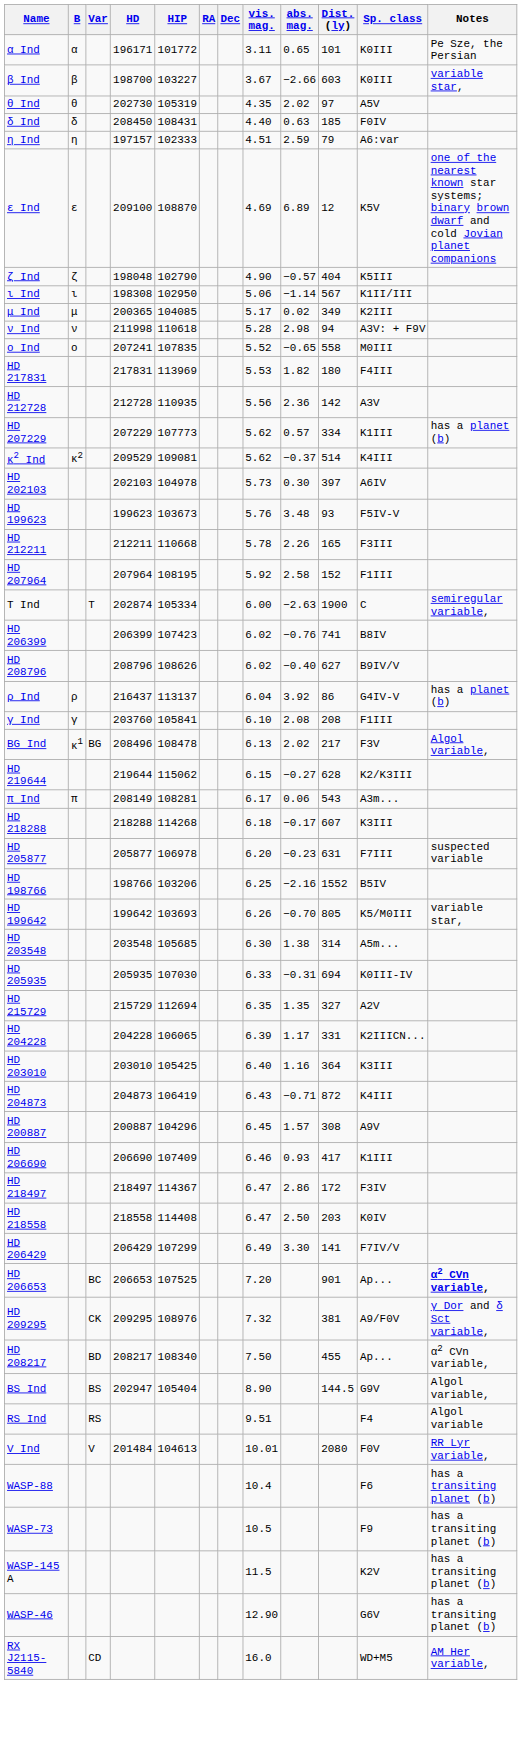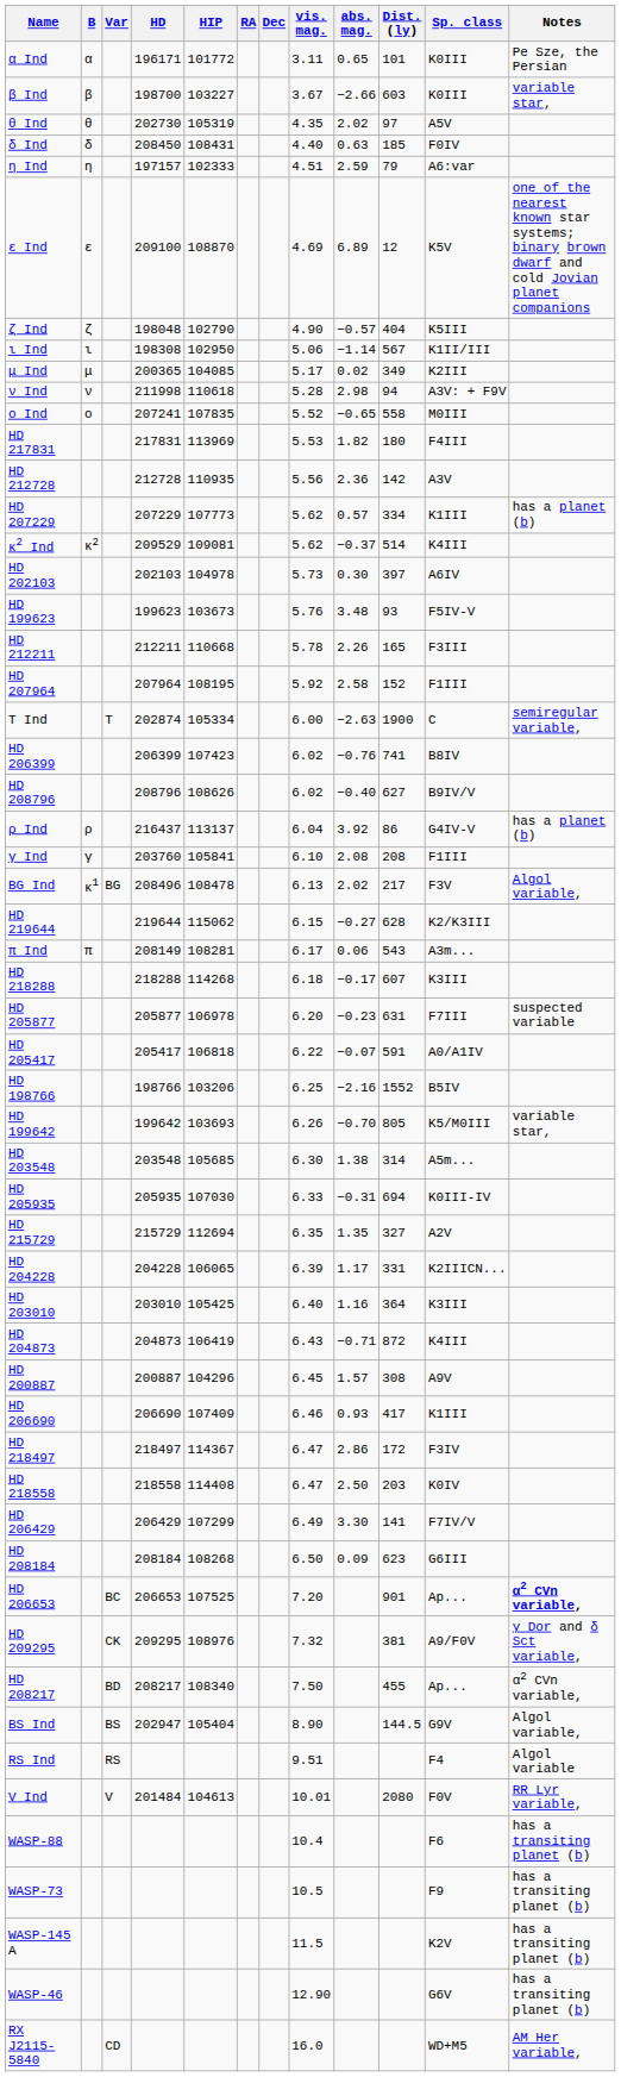 <table class="wikitable sortable sticky-header">
 <tr>
 <th width="70"><a href='#'>Name</a></th>
 <th><a href='#'>B</a></th>
 <th><a href='#'>Var</a></th>
 <th><a href='#'>HD</a></th>
 <th><a href='#'>HIP</a></th>
 <th><a href='#'>RA</a></th>
 <th><a href='#'>Dec</a></th>
 <th><a href='#'>vis.<br>mag.</a></th>
 <th><a href='#'>abs.<br>mag.</a></th>
 <th><a href='#'>Dist.</a> (<a href='#'>ly</a>)</th>
 <th><a href='#'>Sp. class</a></th>
 <th>Notes</th>
 </tr>
 <tr>
 <td><a href='#'>α Ind</a></td>
 <td>α</td>
 <td></td>
 <td>196171</td>
 <td>101772</td>
 <td></td>
 <td></td>
 <td>3.11</td>
 <td>0.65</td>
 <td>101</td>
 <td>K0III</td>
 <td style="text-align:left;">Pe Sze, the Persian</td>
 </tr>
 <tr>
 <td><a href='#'>β Ind</a></td>
 <td>β</td>
 <td></td>
 <td>198700</td>
 <td>103227</td>
 <td></td>
 <td></td>
 <td>3.67</td>
 <td>−2.66</td>
 <td>603</td>
 <td>K0III</td>
 <td><a href='#'>variable star</a>, </td>
 </tr>
 <tr>
 <td><a href='#'>θ Ind</a></td>
 <td>θ</td>
 <td></td>
 <td>202730</td>
 <td>105319</td>
 <td></td>
 <td></td>
 <td>4.35</td>
 <td>2.02</td>
 <td>97</td>
 <td>A5V</td>
 <td></td>
 </tr>
 <tr>
 <td><a href='#'>δ Ind</a></td>
 <td>δ</td>
 <td></td>
 <td>208450</td>
 <td>108431</td>
 <td></td>
 <td></td>
 <td>4.40</td>
 <td>0.63</td>
 <td>185</td>
 <td>F0IV</td>
 <td></td>
 </tr>
 <tr>
 <td><a href='#'>η Ind</a></td>
 <td>η</td>
 <td></td>
 <td>197157</td>
 <td>102333</td>
 <td></td>
 <td></td>
 <td>4.51</td>
 <td>2.59</td>
 <td>79</td>
 <td>A6:var</td>
 <td></td>
 </tr>
 <tr>
 <td><a href='#'>ε Ind</a></td>
 <td>ε</td>
 <td></td>
 <td>209100</td>
 <td>108870</td>
 <td></td>
 <td></td>
 <td>4.69</td>
 <td>6.89</td>
 <td>12</td>
 <td>K5V</td>
 <td style="text-align:left;"><a href='#'>one of the nearest known</a> star systems; <a href='#'>binary</a> <a href='#'>brown dwarf</a> and cold <a href='#'>Jovian planet</a> <a href='#'>companions</a></td>
 </tr>
 <tr>
 <td><a href='#'>ζ Ind</a></td>
 <td>ζ</td>
 <td></td>
 <td>198048</td>
 <td>102790</td>
 <td></td>
 <td></td>
 <td>4.90</td>
 <td>−0.57</td>
 <td>404</td>
 <td>K5III</td>
 <td></td>
 </tr>
 <tr>
 <td><a href='#'>ι Ind</a></td>
 <td>ι</td>
 <td></td>
 <td>198308</td>
 <td>102950</td>
 <td></td>
 <td></td>
 <td>5.06</td>
 <td>−1.14</td>
 <td>567</td>
 <td>K1II/III</td>
 <td></td>
 </tr>
 <tr>
 <td><a href='#'>μ Ind</a></td>
 <td>μ</td>
 <td></td>
 <td>200365</td>
 <td>104085</td>
 <td></td>
 <td></td>
 <td>5.17</td>
 <td>0.02</td>
 <td>349</td>
 <td>K2III</td>
 <td></td>
 </tr>
 <tr>
 <td><a href='#'>ν Ind</a></td>
 <td>ν</td>
 <td></td>
 <td>211998</td>
 <td>110618</td>
 <td></td>
 <td></td>
 <td>5.28</td>
 <td>2.98</td>
 <td>94</td>
 <td>A3V: + F9V</td>
 <td></td>
 </tr>
 <tr>
 <td><a href='#'>ο Ind</a></td>
 <td>ο</td>
 <td></td>
 <td>207241</td>
 <td>107835</td>
 <td></td>
 <td></td>
 <td>5.52</td>
 <td>−0.65</td>
 <td>558</td>
 <td>M0III</td>
 <td></td>
 </tr>
 <tr>
 <td><a href='#'>HD 217831</a></td>
 <td></td>
 <td></td>
 <td>217831</td>
 <td>113969</td>
 <td></td>
 <td></td>
 <td>5.53</td>
 <td>1.82</td>
 <td>180</td>
 <td>F4III</td>
 <td></td>
 </tr>
 <tr>
 <td><a href='#'>HD 212728</a></td>
 <td></td>
 <td></td>
 <td>212728</td>
 <td>110935</td>
 <td></td>
 <td></td>
 <td>5.56</td>
 <td>2.36</td>
 <td>142</td>
 <td>A3V</td>
 <td></td>
 </tr>
 <tr>
 <td><a href='#'>HD 207229</a></td>
 <td></td>
 <td></td>
 <td>207229</td>
 <td>107773</td>
 <td></td>
 <td></td>
 <td>5.62</td>
 <td>0.57</td>
 <td>334</td>
 <td>K1III</td>
 <td style="text-align:left;">has a <a href='#'>planet</a> (<a href='#'>b</a>)</td>
 </tr>
 <tr>
 <td><a href='#'>κ<sup>2</sup> Ind</a></td>
 <td>κ<sup>2</sup></td>
 <td></td>
 <td>209529</td>
 <td>109081</td>
 <td></td>
 <td></td>
 <td>5.62</td>
 <td>−0.37</td>
 <td>514</td>
 <td>K4III</td>
 <td></td>
 </tr>
 <tr>
 <td><a href='#'>HD 202103</a></td>
 <td></td>
 <td></td>
 <td>202103</td>
 <td>104978</td>
 <td></td>
 <td></td>
 <td>5.73</td>
 <td>0.30</td>
 <td>397</td>
 <td>A6IV</td>
 <td></td>
 </tr>
 <tr>
 <td><a href='#'>HD 199623</a></td>
 <td></td>
 <td></td>
 <td>199623</td>
 <td>103673</td>
 <td></td>
 <td></td>
 <td>5.76</td>
 <td>3.48</td>
 <td>93</td>
 <td>F5IV-V</td>
 <td></td>
 </tr>
 <tr>
 <td><a href='#'>HD 212211</a></td>
 <td></td>
 <td></td>
 <td>212211</td>
 <td>110668</td>
 <td></td>
 <td></td>
 <td>5.78</td>
 <td>2.26</td>
 <td>165</td>
 <td>F3III</td>
 <td></td>
 </tr>
 <tr>
 <td><a href='#'>HD 207964</a></td>
 <td></td>
 <td></td>
 <td>207964</td>
 <td>108195</td>
 <td></td>
 <td></td>
 <td>5.92</td>
 <td>2.58</td>
 <td>152</td>
 <td>F1III</td>
 <td></td>
 </tr>
 <tr>
 <td>T Ind</td>
 <td></td>
 <td>T</td>
 <td>202874</td>
 <td>105334</td>
 <td></td>
 <td></td>
 <td>6.00</td>
 <td>−2.63</td>
 <td>1900</td>
 <td>C</td>
 <td style="text-align:left;"><a href='#'>semiregular variable</a>, </td>
 </tr>
 <tr>
 <td><a href='#'>HD 206399</a></td>
 <td></td>
 <td></td>
 <td>206399</td>
 <td>107423</td>
 <td></td>
 <td></td>
 <td>6.02</td>
 <td>−0.76</td>
 <td>741</td>
 <td>B8IV</td>
 <td></td>
 </tr>
 <tr>
 <td><a href='#'>HD 208796</a></td>
 <td></td>
 <td></td>
 <td>208796</td>
 <td>108626</td>
 <td></td>
 <td></td>
 <td>6.02</td>
 <td>−0.40</td>
 <td>627</td>
 <td>B9IV/V</td>
 <td></td>
 </tr>
 <tr>
 <td><a href='#'>ρ Ind</a></td>
 <td>ρ</td>
 <td></td>
 <td>216437</td>
 <td>113137</td>
 <td></td>
 <td></td>
 <td>6.04</td>
 <td>3.92</td>
 <td>86</td>
 <td>G4IV-V</td>
 <td style="text-align:left;">has a <a href='#'>planet</a> (<a href='#'>b</a>)</td>
 </tr>
 <tr>
 <td><a href='#'>γ Ind</a></td>
 <td>γ</td>
 <td></td>
 <td>203760</td>
 <td>105841</td>
 <td></td>
 <td></td>
 <td>6.10</td>
 <td>2.08</td>
 <td>208</td>
 <td>F1III</td>
 <td></td>
 </tr>
 <tr>
 <td><a href='#'>BG Ind</a></td>
 <td>κ<sup>1</sup></td>
 <td>BG</td>
 <td>208496</td>
 <td>108478</td>
 <td></td>
 <td></td>
 <td>6.13</td>
 <td>2.02</td>
 <td>217</td>
 <td>F3V</td>
 <td style="text-align:left;"><a href='#'>Algol variable</a>, </td>
 </tr>
 <tr>
 <td><a href='#'>HD 219644</a></td>
 <td></td>
 <td></td>
 <td>219644</td>
 <td>115062</td>
 <td></td>
 <td></td>
 <td>6.15</td>
 <td>−0.27</td>
 <td>628</td>
 <td>K2/K3III</td>
 <td></td>
 </tr>
 <tr>
 <td><a href='#'>π Ind</a></td>
 <td>π</td>
 <td></td>
 <td>208149</td>
 <td>108281</td>
 <td></td>
 <td></td>
 <td>6.17</td>
 <td>0.06</td>
 <td>543</td>
 <td>A3m...</td>
 <td></td>
 </tr>
 <tr>
 <td><a href='#'>HD 218288</a></td>
 <td></td>
 <td></td>
 <td>218288</td>
 <td>114268</td>
 <td></td>
 <td></td>
 <td>6.18</td>
 <td>−0.17</td>
 <td>607</td>
 <td>K3III</td>
 <td></td>
 </tr>
 <tr>
 <td><a href='#'>HD 205877</a></td>
 <td></td>
 <td></td>
 <td>205877</td>
 <td>106978</td>
 <td></td>
 <td></td>
 <td>6.20</td>
 <td>−0.23</td>
 <td>631</td>
 <td>F7III</td>
 <td>suspected variable</td>
 </tr>
 <tr>
+<td><a href='#'>HD 205417</a></td>
+<td></td>
+<td></td>
+<td>205417</td>
+<td>106818</td>
+<td></td>
+<td></td>
+<td>6.22</td>
+<td>−0.07</td>
+<td>591</td>
+<td>A0/A1IV</td>
+<td></td>
+</tr>
+<tr>
 <td><a href='#'>HD 198766</a></td>
 <td></td>
 <td></td>
 <td>198766</td>
 <td>103206</td>
 <td></td>
 <td></td>
 <td>6.25</td>
 <td>−2.16</td>
 <td>1552</td>
 <td>B5IV</td>
 <td></td>
 </tr>
 <tr>
 <td><a href='#'>HD 199642</a></td>
 <td></td>
 <td></td>
 <td>199642</td>
 <td>103693</td>
 <td></td>
 <td></td>
 <td>6.26</td>
 <td>−0.70</td>
 <td>805</td>
 <td>K5/M0III</td>
 <td>variable star, </td>
 </tr>
 <tr>
 <td><a href='#'>HD 203548</a></td>
 <td></td>
 <td></td>
 <td>203548</td>
 <td>105685</td>
 <td></td>
 <td></td>
 <td>6.30</td>
 <td>1.38</td>
 <td>314</td>
 <td>A5m...</td>
 <td></td>
 </tr>
 <tr>
 <td><a href='#'>HD 205935</a></td>
 <td></td>
 <td></td>
 <td>205935</td>
 <td>107030</td>
 <td></td>
 <td></td>
 <td>6.33</td>
 <td>−0.31</td>
 <td>694</td>
 <td>K0III-IV</td>
 <td></td>
 </tr>
 <tr>
 <td><a href='#'>HD 215729</a></td>
 <td></td>
 <td></td>
 <td>215729</td>
 <td>112694</td>
 <td></td>
 <td></td>
 <td>6.35</td>
 <td>1.35</td>
 <td>327</td>
 <td>A2V</td>
 <td></td>
 </tr>
 <tr>
 <td><a href='#'>HD 204228</a></td>
 <td></td>
 <td></td>
 <td>204228</td>
 <td>106065</td>
 <td></td>
 <td></td>
 <td>6.39</td>
 <td>1.17</td>
 <td>331</td>
 <td>K2IIICN...</td>
 <td></td>
 </tr>
 <tr>
 <td><a href='#'>HD 203010</a></td>
 <td></td>
 <td></td>
 <td>203010</td>
 <td>105425</td>
 <td></td>
 <td></td>
 <td>6.40</td>
 <td>1.16</td>
 <td>364</td>
 <td>K3III</td>
 <td></td>
 </tr>
 <tr>
 <td><a href='#'>HD 204873</a></td>
 <td></td>
 <td></td>
 <td>204873</td>
 <td>106419</td>
 <td></td>
 <td></td>
 <td>6.43</td>
 <td>−0.71</td>
 <td>872</td>
 <td>K4III</td>
 <td></td>
 </tr>
 <tr>
 <td><a href='#'>HD 200887</a></td>
 <td></td>
 <td></td>
 <td>200887</td>
 <td>104296</td>
 <td></td>
 <td></td>
 <td>6.45</td>
 <td>1.57</td>
 <td>308</td>
 <td>A9V</td>
 <td></td>
 </tr>
 <tr>
 <td><a href='#'>HD 206690</a></td>
 <td></td>
 <td></td>
 <td>206690</td>
 <td>107409</td>
 <td></td>
 <td></td>
 <td>6.46</td>
 <td>0.93</td>
 <td>417</td>
 <td>K1III</td>
 <td></td>
 </tr>
 <tr>
 <td><a href='#'>HD 218497</a></td>
 <td></td>
 <td></td>
 <td>218497</td>
 <td>114367</td>
 <td></td>
 <td></td>
 <td>6.47</td>
 <td>2.86</td>
 <td>172</td>
 <td>F3IV</td>
 <td></td>
 </tr>
 <tr>
 <td><a href='#'>HD 218558</a></td>
 <td></td>
 <td></td>
 <td>218558</td>
 <td>114408</td>
 <td></td>
 <td></td>
 <td>6.47</td>
 <td>2.50</td>
 <td>203</td>
 <td>K0IV</td>
 <td></td>
 </tr>
 <tr>
 <td><a href='#'>HD 206429</a></td>
 <td></td>
 <td></td>
 <td>206429</td>
 <td>107299</td>
 <td></td>
 <td></td>
 <td>6.49</td>
 <td>3.30</td>
 <td>141</td>
 <td>F7IV/V</td>
 <td></td>
 </tr>
 <tr>
+<td><a href='#'>HD 208184</a></td>
+<td></td>
+<td></td>
+<td>208184</td>
+<td>108268</td>
+<td></td>
+<td></td>
+<td>6.50</td>
+<td>0.09</td>
+<td>623</td>
+<td>G6III</td>
+<td></td>
+</tr>
+<tr>
 <td><a href='#'>HD 206653</a></td>
 <td></td>
 <td>BC</td>
 <td>206653</td>
 <td>107525</td>
 <td></td>
 <td></td>
 <td>7.20</td>
 <td></td>
 <td>901</td>
 <td>Ap...</td>
 <td style="text-align:left;"><strong><a href='#'>α<sup>2</sup> CVn variable</a>, </strong></td>
 </tr>
 <tr>
 <td><a href='#'>HD 209295</a></td>
 <td></td>
 <td>CK</td>
 <td>209295</td>
 <td>108976</td>
 <td></td>
 <td></td>
 <td>7.32</td>
 <td></td>
 <td>381</td>
 <td>A9/F0V</td>
 <td style="text-align:left;"><a href='#'>γ Dor</a> and <a href='#'>δ Sct variable</a>, </td>
 </tr>
 <tr>
 <td><a href='#'>HD 208217</a></td>
 <td></td>
 <td>BD</td>
 <td>208217</td>
 <td>108340</td>
 <td></td>
 <td></td>
 <td>7.50</td>
 <td></td>
 <td>455</td>
 <td>Ap...</td>
 <td style="text-align:left;">α<sup>2</sup> CVn variable, </td>
 </tr>
 <tr>
 <td><a href='#'>BS Ind</a></td>
 <td></td>
 <td>BS</td>
 <td>202947</td>
 <td>105404</td>
 <td></td>
 <td></td>
 <td>8.90</td>
 <td></td>
 <td>144.5</td>
 <td>G9V</td>
 <td style="text-align:left;">Algol variable, </td>
 </tr>
 <tr>
 <td><a href='#'>RS Ind</a></td>
 <td></td>
 <td>RS</td>
 <td></td>
 <td></td>
 <td></td>
 <td></td>
 <td>9.51</td>
 <td></td>
 <td></td>
 <td>F4</td>
 <td style="text-align:left;">Algol variable</td>
 </tr>
 <tr>
 <td><a href='#'>V Ind</a></td>
 <td></td>
 <td>V</td>
 <td>201484</td>
 <td>104613</td>
 <td></td>
 <td></td>
 <td>10.01</td>
 <td></td>
 <td>2080</td>
 <td>F0V</td>
 <td style="text-align:left;"><a href='#'>RR Lyr variable</a>, </td>
 </tr>
 <tr>
 <td><a href='#'>WASP-88</a></td>
 <td></td>
 <td></td>
 <td></td>
 <td></td>
 <td></td>
 <td></td>
 <td>10.4</td>
 <td></td>
 <td></td>
 <td>F6</td>
 <td style="text-align:left;">has a <a href='#'>transiting planet</a> (<a href='#'>b</a>)</td>
 </tr>
 <tr>
 <td><a href='#'>WASP-73</a></td>
 <td></td>
 <td></td>
 <td></td>
 <td></td>
 <td></td>
 <td></td>
 <td>10.5</td>
 <td></td>
 <td></td>
 <td>F9</td>
 <td style="text-align:left;">has a transiting planet (<a href='#'>b</a>)</td>
 </tr>
 <tr>
 <td><a href='#'>WASP-145</a> A</td>
 <td></td>
 <td></td>
 <td></td>
 <td></td>
 <td></td>
 <td></td>
 <td>11.5</td>
 <td></td>
 <td></td>
 <td>K2V</td>
 <td style="text-align:left;">has a transiting planet (<a href='#'>b</a>)</td>
 </tr>
 <tr>
 <td><a href='#'>WASP-46</a></td>
 <td></td>
 <td></td>
 <td></td>
 <td></td>
 <td></td>
 <td></td>
 <td>12.90</td>
 <td></td>
 <td></td>
 <td>G6V</td>
 <td style="text-align:left;">has a transiting planet (<a href='#'>b</a>)</td>
 </tr>
 <tr>
 <td><a href='#'>RX J2115-5840</a></td>
 <td></td>
 <td>CD</td>
 <td></td>
 <td></td>
 <td></td>
 <td></td>
 <td>16.0</td>
 <td></td>
 <td></td>
 <td>WD+M5</td>
 <td style="text-align:left;"><a href='#'>AM Her variable</a>, <br></td>
 </tr>
 </table>
